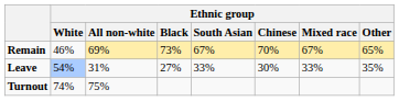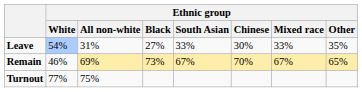 <table class="wikitable">
 <tr>
 <th rowspan=2></th>
 <th colspan="7">Ethnic group</th>
 </tr>
 <tr>
 <th>White</th>
 <th>All non-white</th>
 <th>Black</th>
 <th>South Asian</th>
 <th>Chinese</th>
 <th>Mixed race</th>
 <th>Other</th>
 </tr>
 <tr>
+<td><strong>Leave</strong></td>
+<td style="background:#acf;">54%</td>
+<td>31%</td>
+<td>27%</td>
+<td>33%</td>
+<td>30%</td>
+<td>33%</td>
+<td>35%</td>
+</tr>
+<tr>
 <td><strong>Remain</strong></td>
 <td>46%</td>
 <td style="background:#fea;">69%</td>
 <td style="background:#fea;">73%</td>
 <td style="background:#fea;">67%</td>
 <td style="background:#fea;">70%</td>
 <td style="background:#fea;">67%</td>
 <td style="background:#fea;">65%</td>
 </tr>
 <tr>
-<td><strong>Leave</strong></td>
-<td style="background:#acf;">54%</td>
-<td>31%</td>
-<td>27%</td>
-<td>33%</td>
-<td>30%</td>
-<td>33%</td>
-<td>35%</td>
-</tr>
-<tr>
 <td><strong>Turnout</strong></td>
-<td>74%</td>
+<td>77%</td>
 <td>75%</td>
 <td></td>
 <td></td>
 <td></td>
 <td></td>
 <td></td>
 </tr>
 </table>
